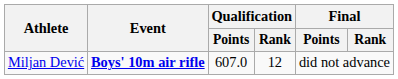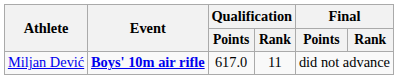 <table class="wikitable" style="font-size:90%;">
 <tr>
 <th rowspan=2>Athlete</th>
 <th rowspan=2>Event</th>
 <th colspan=2>Qualification</th>
 <th colspan=2>Final</th>
 </tr>
 <tr style="font-size:95%">
 <th>Points</th>
 <th>Rank</th>
 <th>Points</th>
 <th>Rank</th>
 </tr>
 <tr align=center>
 <td align=left><a href='#'>Miljan Dević</a></td>
 <td align=left><strong><a href='#'>Boys' 10m air rifle</a></strong></td>
-<td>607.0</td>
-<td>12</td>
+<td>617.0</td>
+<td>11</td>
 <td colspan=5>did not advance</td>
 </tr>
 <tr align=center>
 </tr>
 </table>
